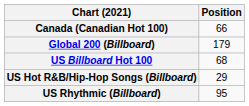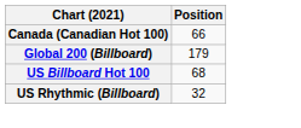 <table class="wikitable plainrowheaders sortable" style="text-align:center">
 <tr>
 <th scope="col">Chart (2021)</th>
 <th scope="col">Position</th>
 </tr>
 <tr>
 <th scope="row">Canada (Canadian Hot 100)</th>
 <td>66</td>
 </tr>
 <tr>
 <th scope="row"><a href='#'>Global 200</a> (<em>Billboard</em>)</th>
 <td>179</td>
 </tr>
 <tr>
 <th scope="row"><a href='#'>US <em>Billboard</em> Hot 100</a></th>
 <td>68</td>
 </tr>
 <tr>
-<th scope="row">US Hot R&B/Hip-Hop Songs (<em>Billboard</em>)</th>
-<td>29</td>
-</tr>
-<tr>
 <th scope="row">US Rhythmic (<em>Billboard</em>)</th>
-<td>95</td>
+<td>32</td>
 </tr>
 </table>
